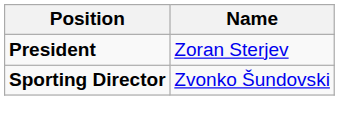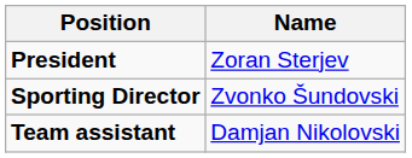 <table class="wikitable">
 <tr>
 <th>Position</th>
 <th>Name</th>
 </tr>
 <tr>
 <td><strong>President</strong></td>
 <td> <a href='#'>Zoran Sterjev</a></td>
 </tr>
 <tr>
 <td><strong>Sporting Director</strong></td>
 <td> <a href='#'>Zvonko Šundovski</a></td>
 </tr>
+<tr>
+<td><strong>Team assistant</strong></td>
+<td> <a href='#'>Damjan Nikolovski</a></td>
+</tr>
 </table>
